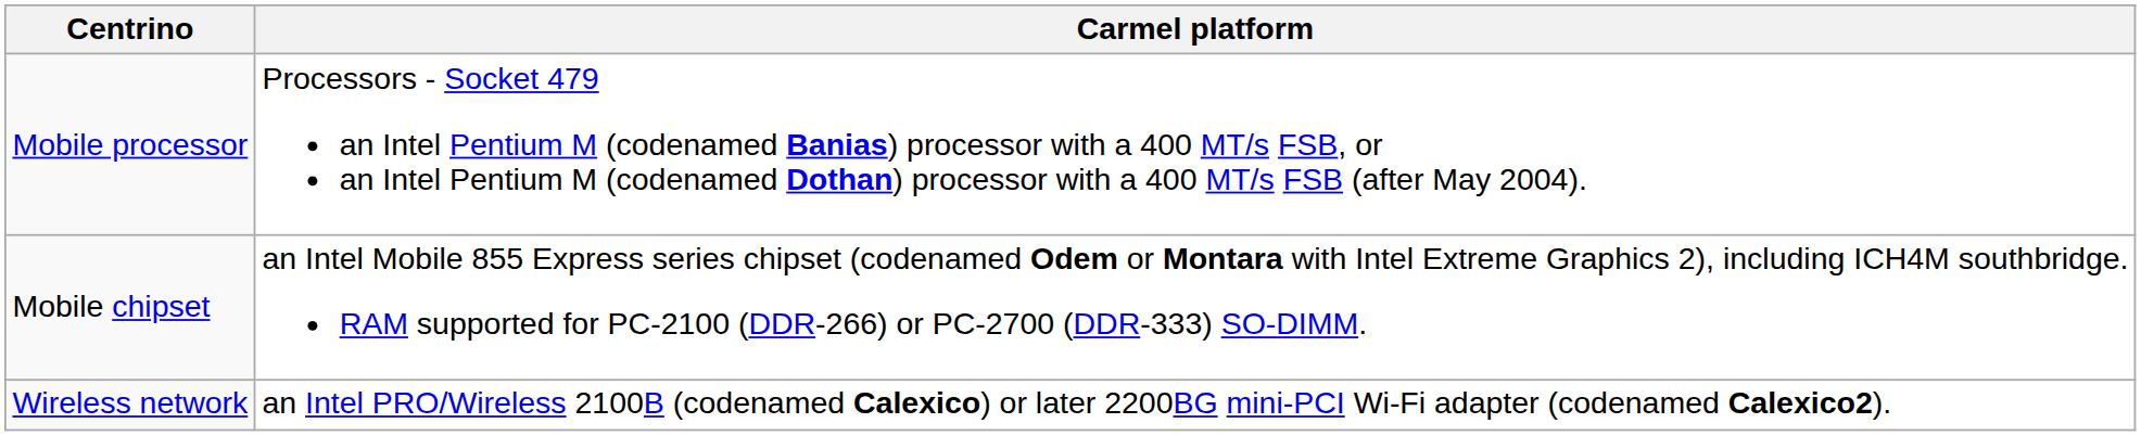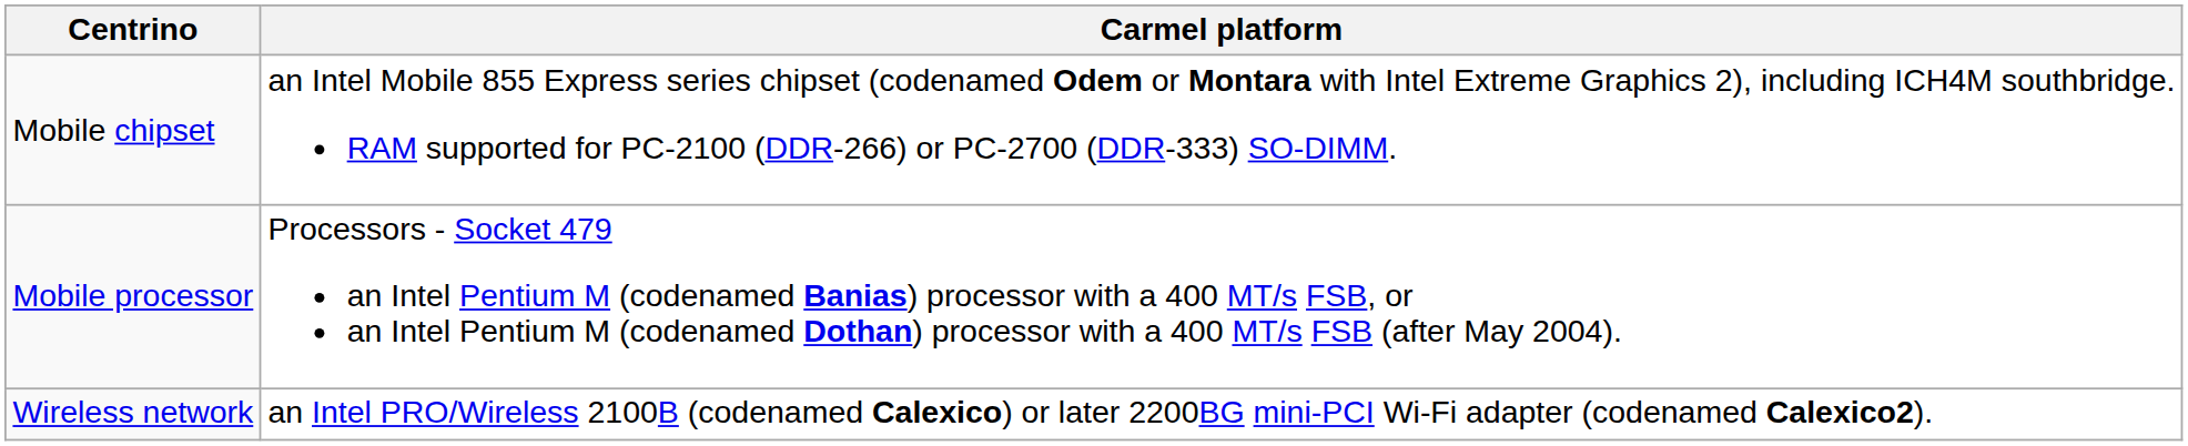 <table class="wikitable">
 <tr>
 <th>Centrino</th>
 <th>Carmel platform</th>
 </tr>
 <tr>
+<td>Mobile <a href='#'>chipset</a></td>
+<td style="background:white">an Intel Mobile 855 Express series chipset (codenamed <strong>Odem</strong> or <strong>Montara</strong> with Intel Extreme Graphics 2), including ICH4M southbridge.<br><ul><li><a href='#'>RAM</a> supported for PC-2100 (<a href='#'>DDR</a>-266) or PC-2700 (<a href='#'>DDR</a>-333) <a href='#'>SO-DIMM</a>.</li></ul></td>
+</tr>
+<tr>
 <td><a href='#'>Mobile processor</a></td>
 <td style="background:white">Processors - <a href='#'>Socket 479</a><br><ul><li>an Intel <a href='#'>Pentium M</a> (codenamed <strong><a href='#'>Banias</a></strong>) processor with a 400 <a href='#'>MT/s</a> <a href='#'>FSB</a>, or</li><li>an Intel Pentium M (codenamed <strong><a href='#'>Dothan</a></strong>) processor with a 400 <a href='#'>MT/s</a> <a href='#'>FSB</a> (after May 2004).</li></ul></td>
-</tr>
-<tr>
-<td>Mobile <a href='#'>chipset</a></td>
-<td style="background:white">an Intel Mobile 855 Express series chipset (codenamed <strong>Odem</strong> or <strong>Montara</strong> with Intel Extreme Graphics 2), including ICH4M southbridge.<br><ul><li><a href='#'>RAM</a> supported for PC-2100 (<a href='#'>DDR</a>-266) or PC-2700 (<a href='#'>DDR</a>-333) <a href='#'>SO-DIMM</a>.</li></ul></td>
 </tr>
 <tr>
 <td><a href='#'>Wireless network</a></td>
 <td style="background:white">an <a href='#'>Intel PRO/Wireless</a> 2100<a href='#'>B</a> (codenamed <strong>Calexico</strong>) or later 2200<a href='#'>BG</a> <a href='#'>mini-PCI</a> Wi-Fi adapter (codenamed <strong>Calexico2</strong>).</td>
 </tr>
 </table>
